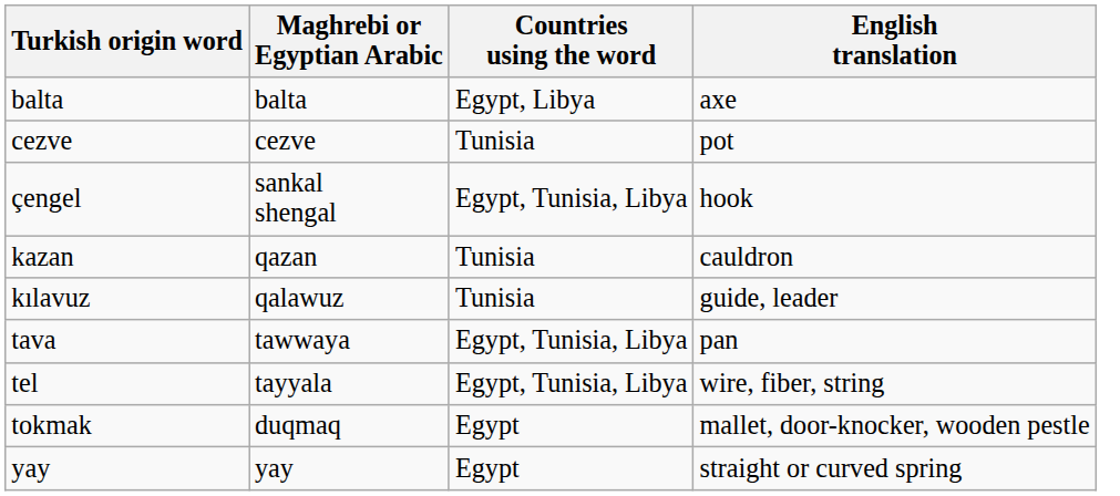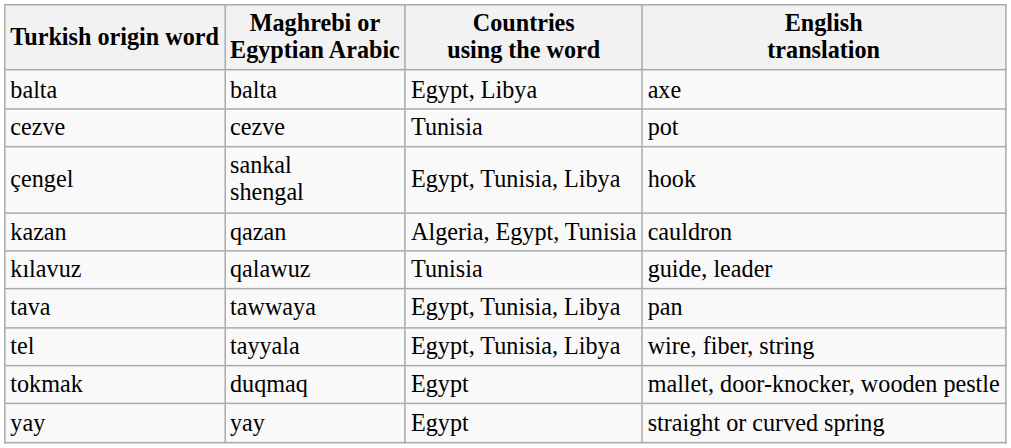 <table class="wikitable">
 <tr>
 <th>Turkish origin word</th>
 <th>Maghrebi or<br> Egyptian Arabic</th>
 <th>Countries<br> using the word</th>
 <th>English<br> translation</th>
 </tr>
 <tr>
 <td>balta</td>
 <td>balta</td>
 <td>Egypt, Libya</td>
 <td>axe</td>
 </tr>
 <tr>
 <td>cezve</td>
 <td>cezve</td>
 <td>Tunisia</td>
 <td>pot</td>
 </tr>
 <tr>
 <td>çengel</td>
 <td>sankal<br>shengal</td>
 <td>Egypt, Tunisia, Libya</td>
 <td>hook</td>
 </tr>
 <tr>
 <td>kazan</td>
 <td>qazan</td>
-<td>Tunisia</td>
+<td>Algeria, Egypt, Tunisia</td>
 <td>cauldron</td>
 </tr>
 <tr>
 <td>kılavuz</td>
 <td>qalawuz</td>
 <td>Tunisia</td>
 <td>guide, leader</td>
 </tr>
 <tr>
 <td>tava</td>
 <td>tawwaya</td>
 <td>Egypt, Tunisia, Libya</td>
 <td>pan</td>
 </tr>
 <tr>
 <td>tel</td>
 <td>tayyala</td>
 <td>Egypt, Tunisia, Libya</td>
 <td>wire, fiber, string</td>
 </tr>
 <tr>
 <td>tokmak</td>
 <td>duqmaq</td>
 <td>Egypt</td>
 <td>mallet, door-knocker, wooden pestle</td>
 </tr>
 <tr>
 <td>yay</td>
 <td>yay</td>
 <td>Egypt</td>
 <td>straight or curved spring</td>
 </tr>
 </table>
